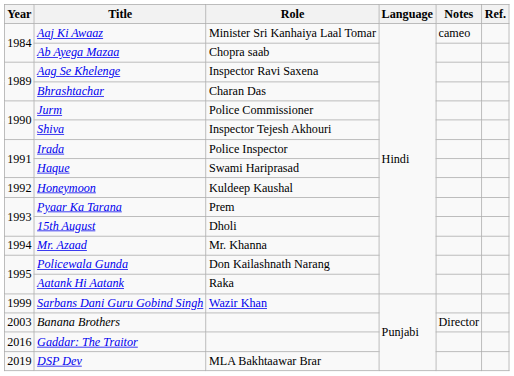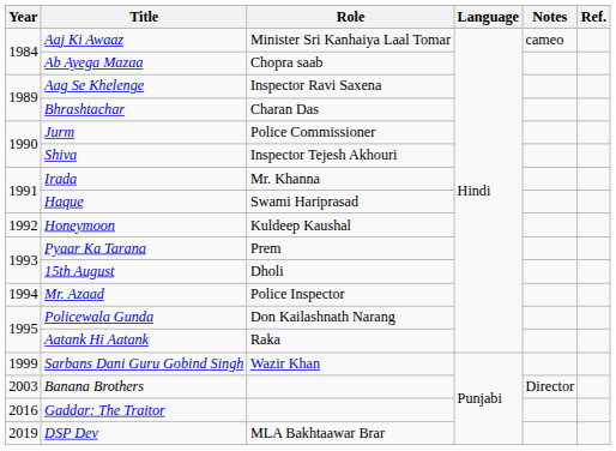 <table class="wikitable sortable">
 <tr>
 <th>Year</th>
 <th>Title</th>
 <th>Role</th>
 <th>Language</th>
 <th>Notes</th>
 <th>Ref.</th>
 </tr>
 <tr>
 <td rowspan="2">1984</td>
 <td><em><a href='#'>Aaj Ki Awaaz</a></em></td>
 <td>Minister Sri Kanhaiya Laal Tomar</td>
 <td rowspan="14">Hindi</td>
 <td>cameo</td>
 <td></td>
 </tr>
 <tr>
 <td><em><a href='#'>Ab Ayega Mazaa</a></em></td>
 <td>Chopra saab</td>
 <td></td>
 <td></td>
 </tr>
 <tr>
 <td rowspan="2">1989</td>
 <td><em><a href='#'>Aag Se Khelenge</a></em></td>
 <td>Inspector Ravi Saxena</td>
 <td></td>
 <td></td>
 </tr>
 <tr>
 <td><em><a href='#'>Bhrashtachar</a></em></td>
 <td>Charan Das</td>
 <td></td>
 <td></td>
 </tr>
 <tr>
 <td rowspan="2">1990</td>
 <td><em><a href='#'>Jurm</a></em></td>
 <td>Police Commissioner</td>
 <td></td>
 <td></td>
 </tr>
 <tr>
 <td><em><a href='#'>Shiva</a></em></td>
 <td>Inspector Tejesh Akhouri</td>
 <td></td>
 <td></td>
 </tr>
 <tr>
 <td rowspan="2">1991</td>
 <td><em><a href='#'>Irada</a></em></td>
-<td>Police Inspector</td>
+<td>Mr. Khanna</td>
 <td></td>
 <td></td>
 </tr>
 <tr>
 <td><em><a href='#'>Haque</a></em></td>
 <td>Swami Hariprasad</td>
 <td></td>
 <td></td>
 </tr>
 <tr>
 <td>1992</td>
 <td><em><a href='#'>Honeymoon</a></em></td>
 <td>Kuldeep Kaushal</td>
 <td></td>
 <td></td>
 </tr>
 <tr>
 <td rowspan="2">1993</td>
 <td><em><a href='#'>Pyaar Ka Tarana</a></em></td>
 <td>Prem</td>
 <td></td>
 <td></td>
 </tr>
 <tr>
 <td><a href='#'><em>15th August</em></a></td>
 <td>Dholi</td>
 <td></td>
 <td></td>
 </tr>
 <tr>
 <td>1994</td>
 <td><em><a href='#'>Mr. Azaad</a></em></td>
-<td>Mr. Khanna</td>
+<td>Police Inspector</td>
 <td></td>
 <td></td>
 </tr>
 <tr>
 <td rowspan="2">1995</td>
 <td><em><a href='#'>Policewala Gunda</a></em></td>
 <td>Don Kailashnath Narang</td>
 <td></td>
 <td></td>
 </tr>
 <tr>
 <td><em><a href='#'>Aatank Hi Aatank</a></em></td>
 <td>Raka</td>
 <td></td>
 <td></td>
 </tr>
 <tr>
 <td>1999</td>
 <td><em><a href='#'>Sarbans Dani Guru Gobind Singh</a></em></td>
 <td><a href='#'>Wazir Khan</a></td>
 <td rowspan="4">Punjabi</td>
 <td></td>
 <td></td>
 </tr>
 <tr>
 <td>2003</td>
 <td><em>Banana Brothers</em></td>
 <td></td>
 <td>Director</td>
 <td></td>
 </tr>
 <tr>
 <td>2016</td>
 <td><em><a href='#'>Gaddar: The Traitor</a></em></td>
 <td></td>
 <td></td>
 <td></td>
 </tr>
 <tr>
 <td>2019</td>
 <td><em><a href='#'>DSP Dev</a></em></td>
 <td>MLA Bakhtaawar Brar</td>
 <td></td>
 <td></td>
 </tr>
 </table>
